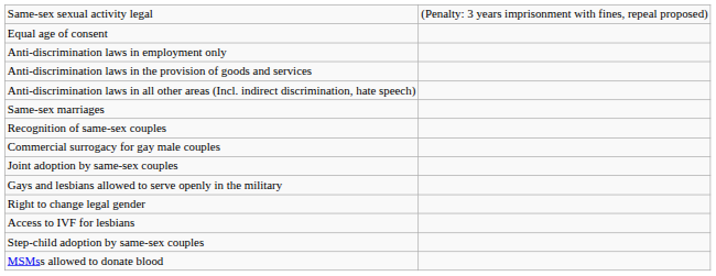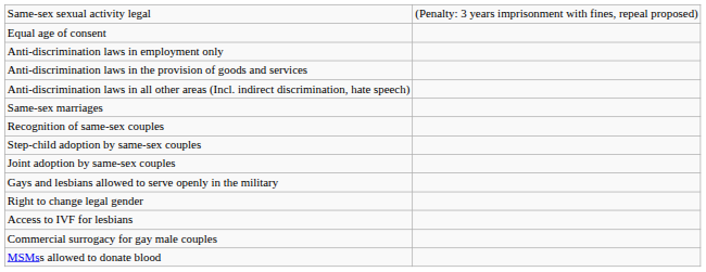 <table class="wikitable">
 <tr>
 <td>Same-sex sexual activity legal</td>
 <td> (Penalty: 3 years imprisonment with fines, repeal proposed)</td>
 </tr>
 <tr>
 <td>Equal age of consent</td>
 <td></td>
 </tr>
 <tr>
 <td>Anti-discrimination laws in employment only</td>
 <td></td>
 </tr>
 <tr>
 <td>Anti-discrimination laws in the provision of goods and services</td>
 <td></td>
 </tr>
 <tr>
 <td>Anti-discrimination laws in all other areas (Incl. indirect discrimination, hate speech)</td>
 <td></td>
 </tr>
 <tr>
 <td>Same-sex marriages</td>
 <td></td>
 </tr>
 <tr>
 <td>Recognition of same-sex couples</td>
 <td></td>
 </tr>
 <tr>
-<td>Commercial surrogacy for gay male couples</td>
+<td>Step-child adoption by same-sex couples</td>
 <td></td>
 </tr>
 <tr>
 <td>Joint adoption by same-sex couples</td>
 <td></td>
 </tr>
 <tr>
 <td>Gays and lesbians allowed to serve openly in the military</td>
 <td></td>
 </tr>
 <tr>
 <td>Right to change legal gender</td>
 <td></td>
 </tr>
 <tr>
 <td>Access to IVF for lesbians</td>
 <td></td>
 </tr>
 <tr>
-<td>Step-child adoption by same-sex couples</td>
+<td>Commercial surrogacy for gay male couples</td>
 <td></td>
 </tr>
 <tr>
 <td><a href='#'>MSMs</a>s allowed to donate blood</td>
 <td></td>
 </tr>
 </table>
